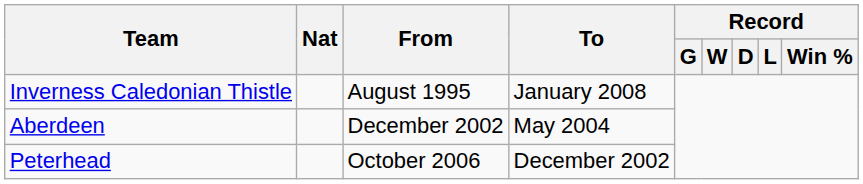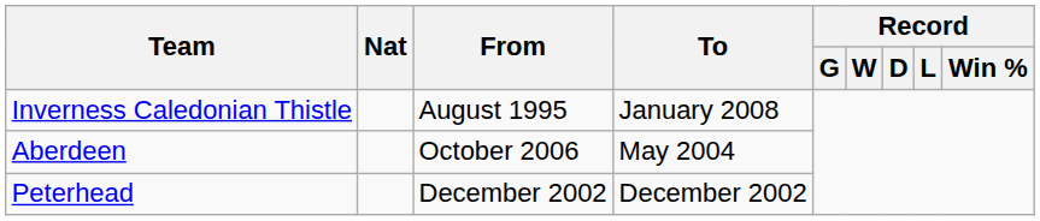 <table class="wikitable" style="text-align: center">
 <tr>
 <th rowspan="2">Team</th>
 <th rowspan="2">Nat</th>
 <th rowspan="2">From</th>
 <th rowspan="2">To</th>
 <th colspan=6>Record</th>
 </tr>
 <tr>
 <th>G</th>
 <th>W</th>
 <th>D</th>
 <th>L</th>
 <th>Win %</th>
 </tr>
 <tr>
 <td align=left><a href='#'>Inverness Caledonian Thistle</a></td>
 <td></td>
 <td align=left>August 1995</td>
 <td align=left>January 2008<br></td>
 </tr>
 <tr>
 <td align=left><a href='#'>Aberdeen</a></td>
 <td></td>
-<td align=left>December 2002</td>
+<td align=left>October 2006</td>
 <td align=left>May 2004<br></td>
 </tr>
 <tr>
 <td align=left><a href='#'>Peterhead</a></td>
 <td></td>
-<td align=left>October 2006</td>
+<td align=left>December 2002</td>
 <td align=left>December 2002<br></td>
 </tr>
 </table>
